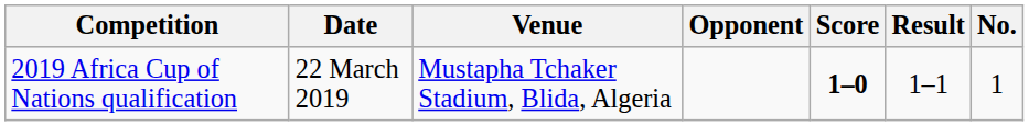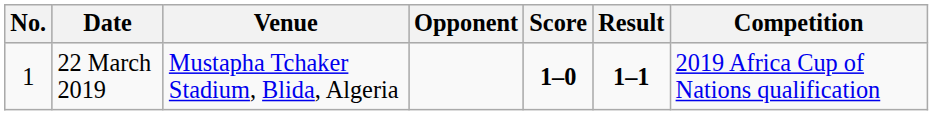 <table class="wikitable sortable">
 <tr>
-<th scope="col">Competition</th>
+<th scope="col">No.</th>
 <th scope="col">Date</th>
 <th scope="col">Venue</th>
 <th scope="col">Opponent</th>
 <th scope="col">Score</th>
 <th scope="col">Result</th>
-<th scope="col">No.</th>
+<th scope="col">Competition</th>
 </tr>
 <tr>
-<td><a href='#'>2019 Africa Cup of Nations qualification</a></td>
+<td align="center">1</td>
 <td>22 March 2019</td>
 <td><a href='#'>Mustapha Tchaker Stadium</a>, <a href='#'>Blida</a>, Algeria</td>
 <td></td>
 <td align="center"><strong>1–0</strong></td>
-<td align="center">1–1</td>
-<td align="center">1</td>
+<td align="center"><strong>1–1</strong></td>
+<td><a href='#'>2019 Africa Cup of Nations qualification</a></td>
 </tr>
 </table>
